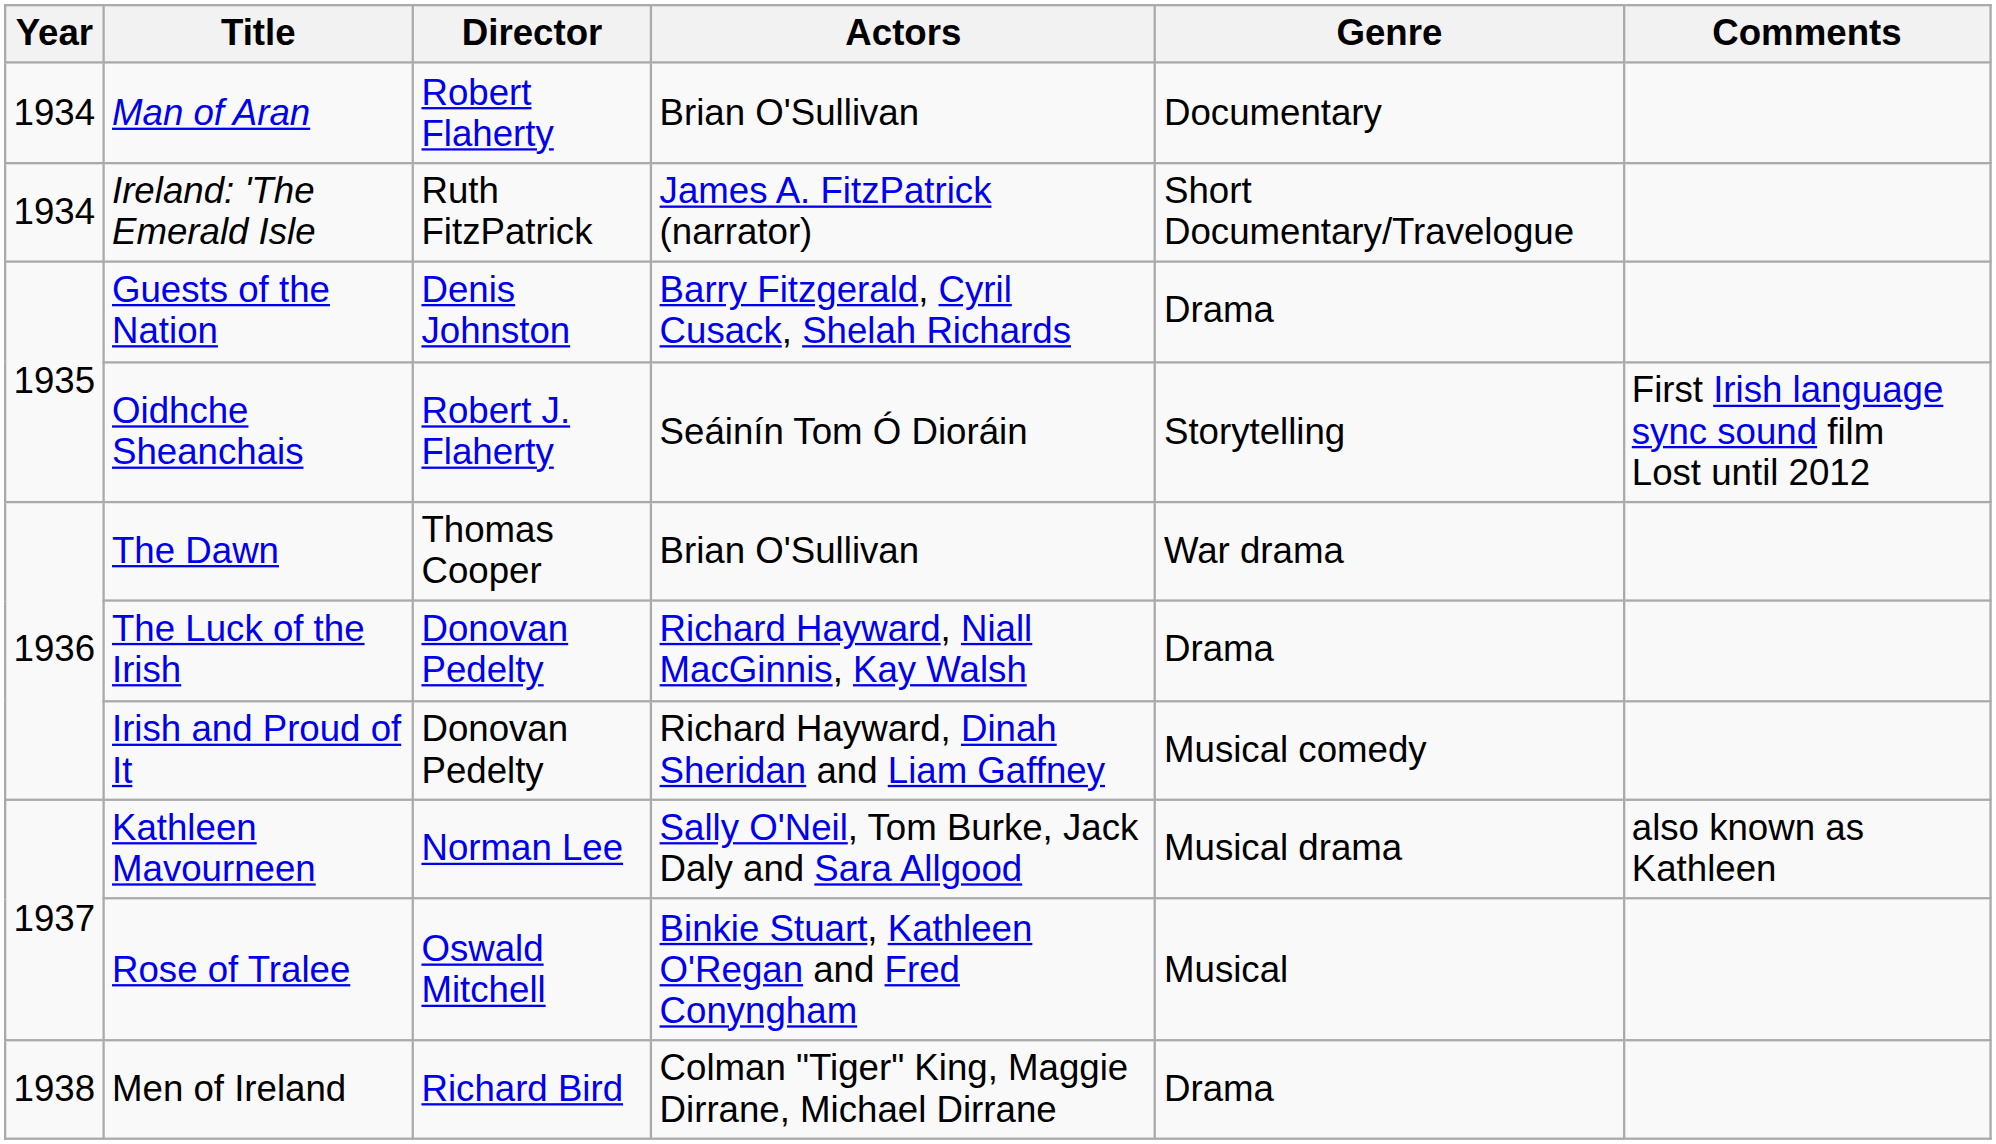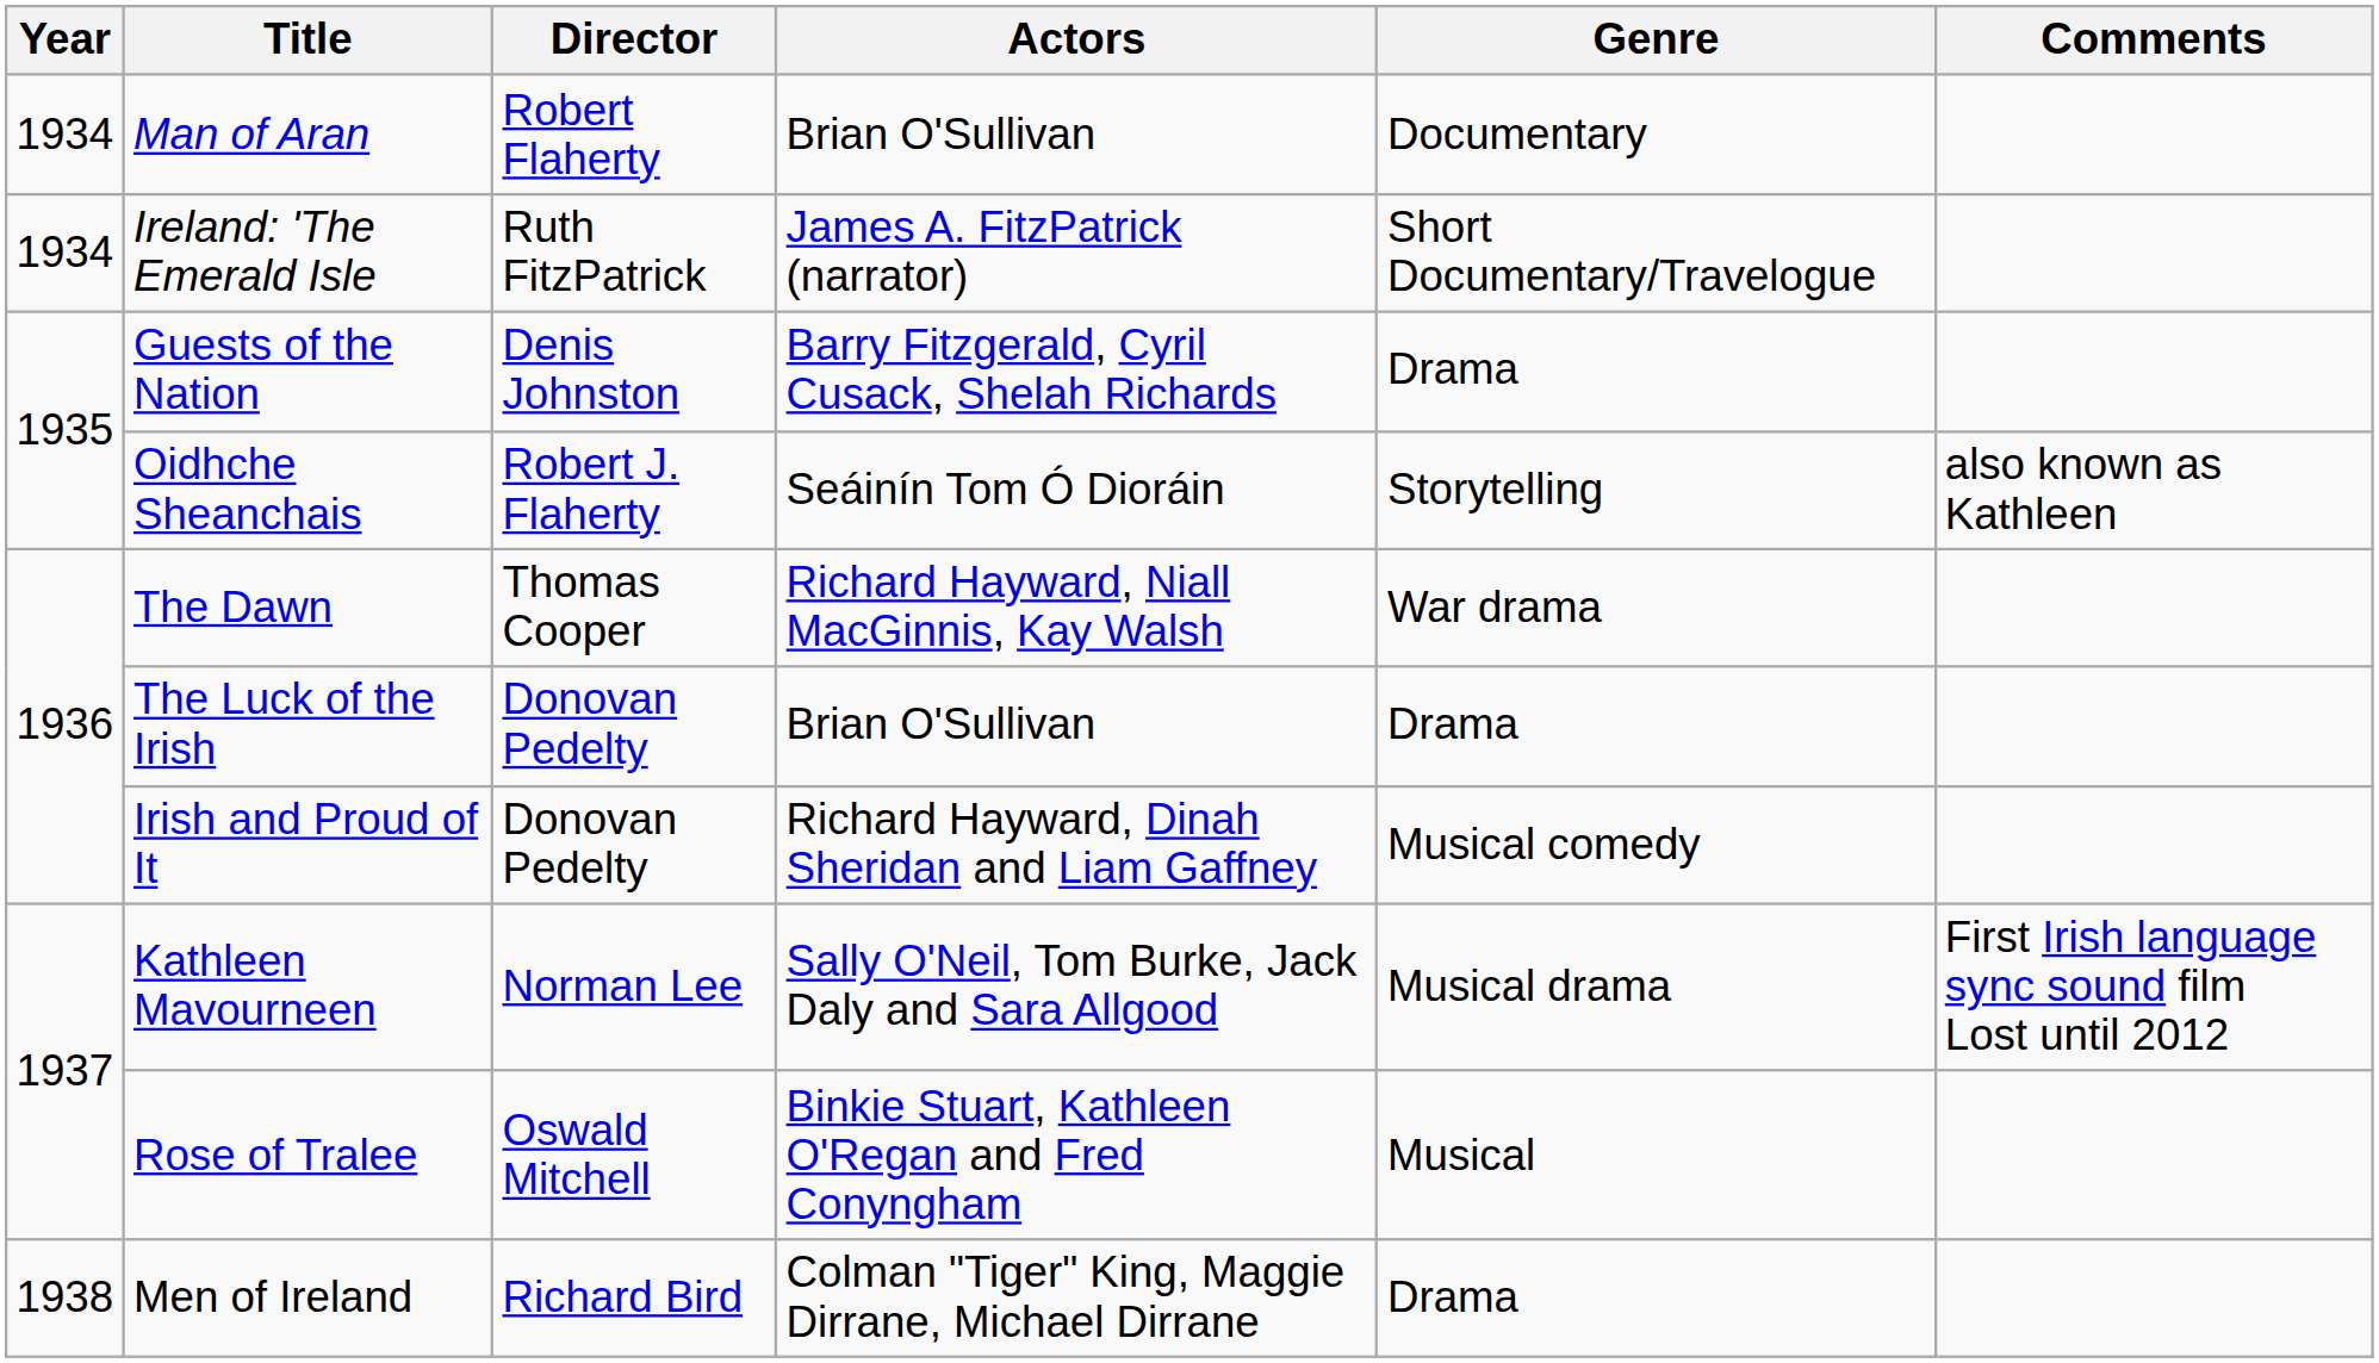 <table class="wikitable">
 <tr>
 <th>Year</th>
 <th>Title</th>
 <th>Director</th>
 <th>Actors</th>
 <th>Genre</th>
 <th>Comments</th>
 </tr>
 <tr>
 <td>1934</td>
 <td><em><a href='#'>Man of Aran</a></em></td>
 <td><a href='#'>Robert Flaherty</a></td>
 <td>Brian O'Sullivan</td>
 <td>Documentary</td>
 <td></td>
 </tr>
 <tr>
 <td>1934</td>
 <td><em>Ireland: 'The Emerald Isle<strong></td>
 <td>Ruth FitzPatrick</td>
 <td><a href='#'>James A. FitzPatrick</a> (narrator)</td>
 <td>Short Documentary/Travelogue</td>
 <td></td>
 </tr>
 <tr>
 <td rowspan = "2">1935</td>
 <td></em><a href='#'>Guests of the Nation</a><em></td>
 <td><a href='#'>Denis Johnston</a></td>
 <td><a href='#'>Barry Fitzgerald</a>, <a href='#'>Cyril Cusack</a>, <a href='#'>Shelah Richards</a></td>
 <td>Drama</td>
 <td></td>
 </tr>
 <tr>
 <td></em><a href='#'>Oidhche Sheanchais</a><em></td>
 <td><a href='#'>Robert J. Flaherty</a></td>
 <td>Seáinín Tom Ó Dioráin</td>
 <td>Storytelling</td>
-<td>First <a href='#'>Irish language</a> <a href='#'>sync sound</a> film<br>Lost until 2012</td>
+<td>also known as </em>Kathleen<em></td>
 </tr>
 <tr>
 <td rowspan="3">1936</td>
 <td></em><a href='#'>The Dawn</a><em></td>
 <td>Thomas Cooper</td>
-<td>Brian O'Sullivan</td>
+<td><a href='#'>Richard Hayward</a>, <a href='#'>Niall MacGinnis</a>, <a href='#'>Kay Walsh</a></td>
 <td>War drama</td>
 <td></td>
 </tr>
 <tr>
 <td></em><a href='#'>The Luck of the Irish</a><em></td>
 <td><a href='#'>Donovan Pedelty</a></td>
-<td><a href='#'>Richard Hayward</a>, <a href='#'>Niall MacGinnis</a>, <a href='#'>Kay Walsh</a></td>
+<td>Brian O'Sullivan</td>
 <td>Drama</td>
 <td></td>
 </tr>
 <tr>
 <td></em><a href='#'>Irish and Proud of It</a><em></td>
 <td>Donovan Pedelty</td>
 <td>Richard Hayward, <a href='#'>Dinah Sheridan</a> and <a href='#'>Liam Gaffney</a></td>
 <td>Musical comedy</td>
 <td></td>
 </tr>
 <tr>
 <td rowspan = "2">1937</td>
 <td></em><a href='#'>Kathleen Mavourneen</a><em></td>
 <td><a href='#'>Norman Lee</a></td>
 <td><a href='#'>Sally O'Neil</a>, Tom Burke, Jack Daly and <a href='#'>Sara Allgood</a></td>
 <td>Musical drama</td>
-<td>also known as </em>Kathleen<em></td>
+<td>First <a href='#'>Irish language</a> <a href='#'>sync sound</a> film<br>Lost until 2012</td>
 </tr>
 <tr>
 <td></em><a href='#'>Rose of Tralee</a><em></td>
 <td><a href='#'>Oswald Mitchell</a></td>
 <td><a href='#'>Binkie Stuart</a>, <a href='#'>Kathleen O'Regan</a> and <a href='#'>Fred Conyngham</a></td>
 <td>Musical</td>
 <td></td>
 </tr>
 <tr>
 <td>1938</td>
 <td></em>Men of Ireland<em></td>
 <td><a href='#'>Richard Bird</a></td>
 <td>Colman "Tiger" King, Maggie Dirrane, Michael Dirrane</td>
 <td>Drama</td>
 <td></td>
 </tr>
 </table>
